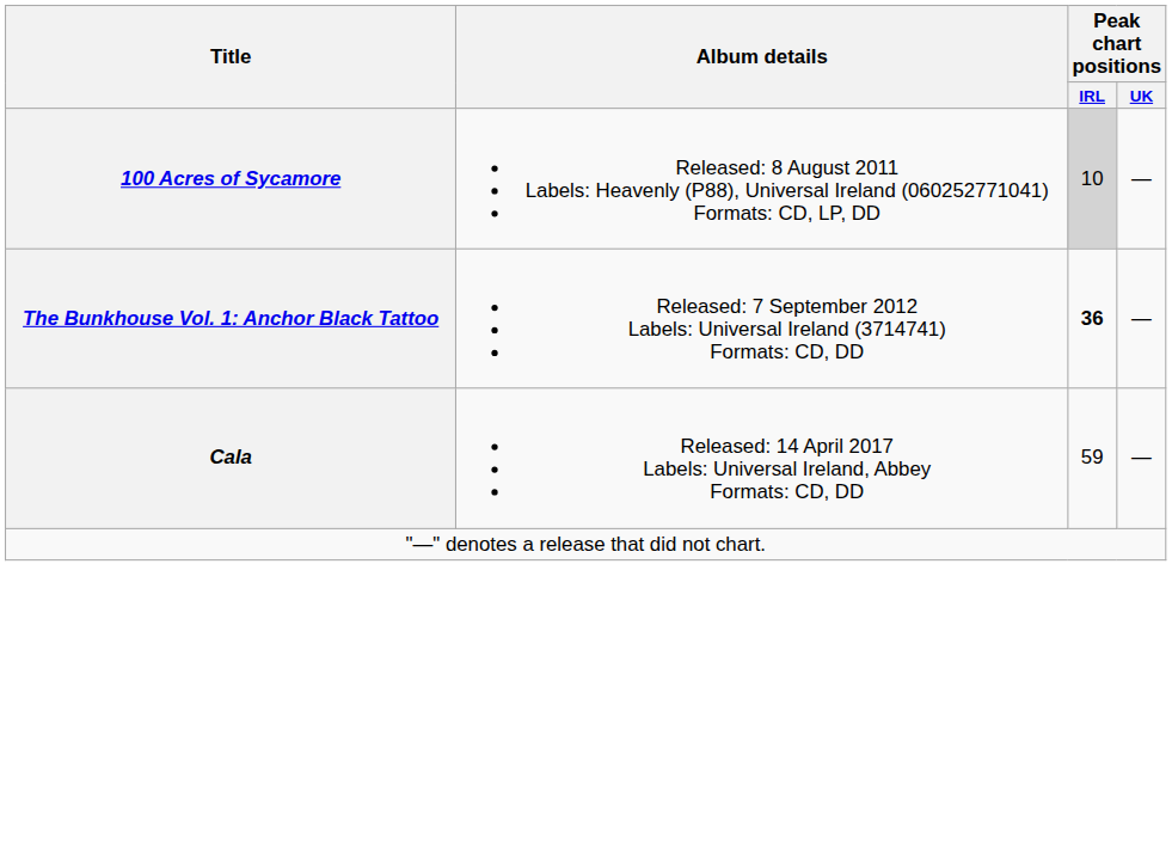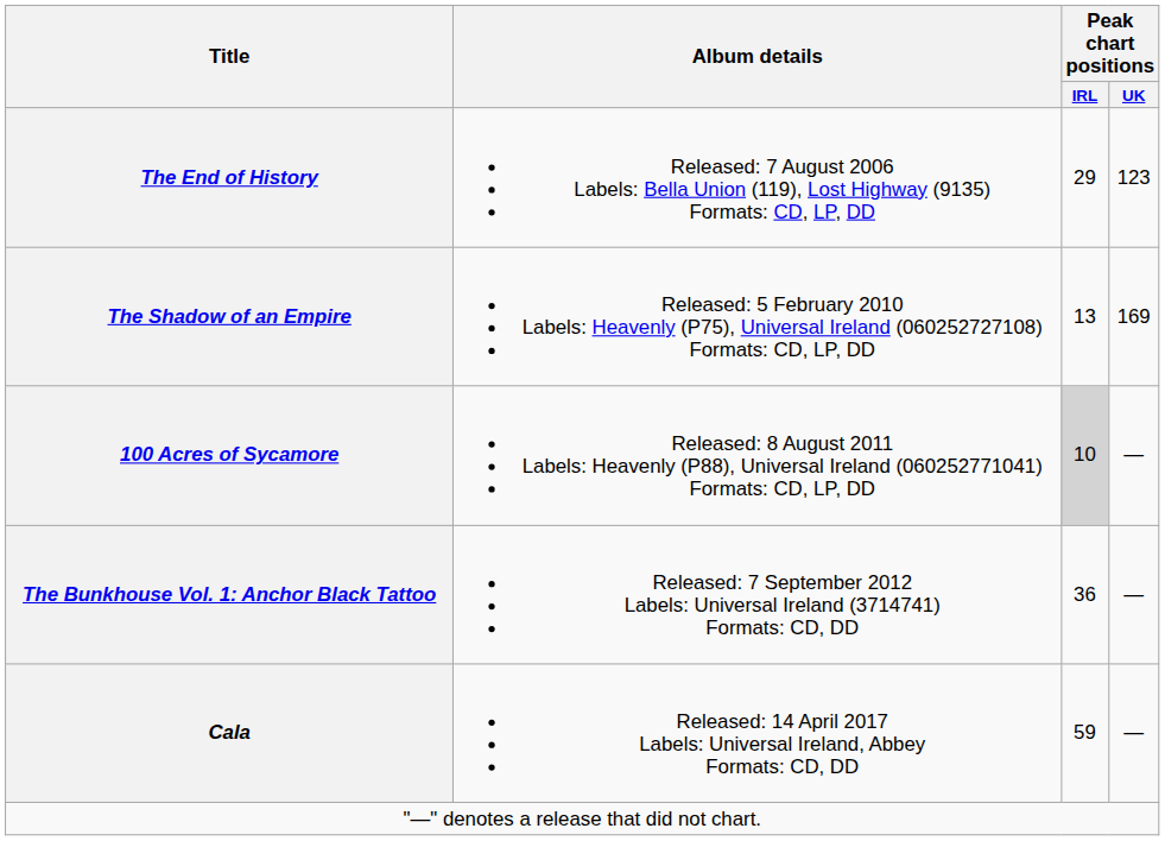 <table class="wikitable plainrowheaders" style="text-align:center;">
 <tr>
 <th scope="col" rowspan="2" style="width:22em;">Title</th>
 <th scope="col" rowspan="2" style="width:30em;">Album details</th>
 <th scope="col" colspan="2" style="width:4em;">Peak chart positions</th>
 </tr>
 <tr>
 <th style="width:2em; font-size:80%;"><a href='#'>IRL</a><br></th>
 <th style="width:2em; font-size:80%;"><a href='#'>UK</a><br></th>
 </tr>
 <tr>
+<th scope="row"><em><a href='#'>The End of History</a></em></th>
+<td><br><ul><li>Released: 7 August 2006</li><li>Labels: <a href='#'>Bella Union</a> (119), <a href='#'>Lost Highway</a> (9135)</li><li>Formats: <a href='#'>CD</a>, <a href='#'>LP</a>, <a href='#'>DD</a></li></ul></td>
+<td style="text-align:center;">29</td>
+<td style="text-align:center;">123</td>
+</tr>
+<tr>
+<th scope="row"><em><a href='#'>The Shadow of an Empire</a></em></th>
+<td><br><ul><li>Released: 5 February 2010</li><li>Labels: <a href='#'>Heavenly</a> (P75), <a href='#'>Universal Ireland</a> (060252727108)</li><li>Formats: CD, LP, DD</li></ul></td>
+<td style="text-align:center;">13</td>
+<td style="text-align:center;">169</td>
+</tr>
+<tr>
 <th scope="row"><em><a href='#'>100 Acres of Sycamore</a></em></th>
 <td><br><ul><li>Released: 8 August 2011</li><li>Labels: Heavenly (P88), Universal Ireland (060252771041)</li><li>Formats: CD, LP, DD</li></ul></td>
 <td style="background: lightgrey; text-align:center;">10</td>
 <td style="text-align:center;">—</td>
 </tr>
 <tr>
 <th scope="row"><em><a href='#'>The Bunkhouse Vol. 1: Anchor Black Tattoo</a></em></th>
 <td><br><ul><li>Released: 7 September 2012</li><li>Labels: Universal Ireland (3714741)</li><li>Formats: CD, DD</li></ul></td>
-<td style="text-align:center;"><strong>36</strong></td>
+<td style="text-align:center;">36</td>
 <td style="text-align:center;">—</td>
 </tr>
 <tr>
 <th scope="row"><em>Cala</em></th>
 <td><br><ul><li>Released: 14 April 2017</li><li>Labels: Universal Ireland, Abbey</li><li>Formats: CD, DD</li></ul></td>
 <td style="text-align:center;">59<br></td>
 <td style="text-align:center;">—</td>
 </tr>
 <tr>
 <td colspan="4" style="text-align:center;">"—" denotes a release that did not chart.</td>
 </tr>
 </table>
